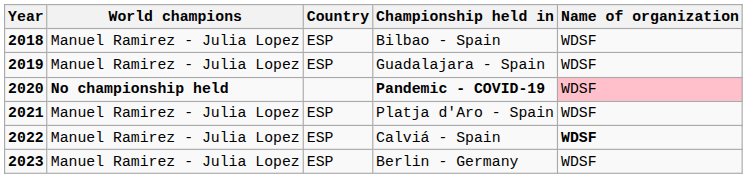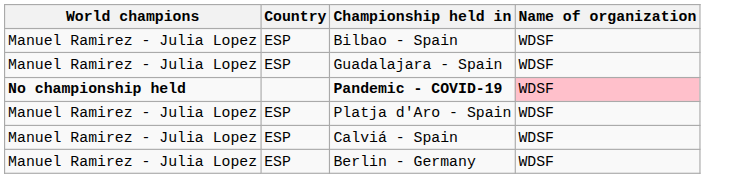 <table class="wikitable">
 <tr>
-<th>Year</th>
 <th>World champions</th>
 <th>Country</th>
 <th>Championship held in</th>
 <th>Name of organization</th>
 </tr>
 <tr>
-<td><strong>2018</strong></td>
 <td>Manuel Ramirez - Julia Lopez</td>
 <td>ESP</td>
 <td>Bilbao - Spain</td>
 <td>WDSF</td>
 </tr>
 <tr>
-<td><strong>2019</strong></td>
 <td>Manuel Ramirez - Julia Lopez</td>
 <td>ESP</td>
 <td>Guadalajara - Spain</td>
 <td>WDSF</td>
 </tr>
 <tr>
-<td><strong>2020</strong></td>
 <td><strong>No championship held</strong></td>
 <td></td>
 <td><strong>Pandemic - COVID-19</strong></td>
 <td style="background: pink;">WDSF</td>
 </tr>
 <tr>
-<td><strong>2021</strong></td>
 <td>Manuel Ramirez - Julia Lopez</td>
 <td>ESP</td>
 <td>Platja d'Aro - Spain</td>
 <td>WDSF</td>
 </tr>
 <tr>
-<td><strong>2022</strong></td>
 <td>Manuel Ramirez - Julia Lopez</td>
 <td>ESP</td>
 <td>Calviá - Spain</td>
-<td><strong>WDSF</strong></td>
+<td>WDSF</td>
 </tr>
 <tr>
-<td><strong>2023</strong></td>
 <td>Manuel Ramirez - Julia Lopez</td>
 <td>ESP</td>
 <td>Berlin - Germany</td>
 <td>WDSF</td>
 </tr>
 </table>
